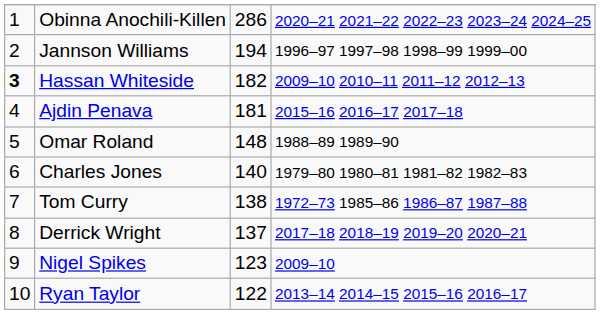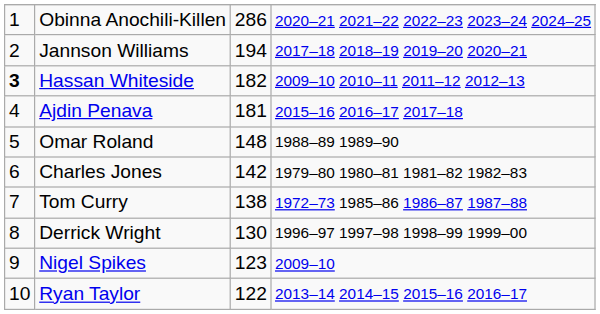 <table class="wikitable">
 <tr>
 </tr>
 <tr>
 <td>1</td>
 <td>Obinna Anochili-Killen</td>
 <td>286</td>
 <td style="font-size:80%;"><a href='#'>2020–21</a> <a href='#'>2021–22</a> <a href='#'>2022–23</a> <a href='#'>2023–24</a> <a href='#'>2024–25</a></td>
 </tr>
 <tr>
 <td>2</td>
 <td>Jannson Williams</td>
 <td>194</td>
-<td style="font-size:80%;">1996–97 1997–98 1998–99 1999–00</td>
+<td style="font-size:80%;"><a href='#'>2017–18</a>  <a href='#'>2018–19</a> <a href='#'>2019–20</a> <a href='#'>2020–21</a></td>
 </tr>
 <tr>
 <td><strong>3</strong></td>
 <td><a href='#'>Hassan Whiteside</a></td>
 <td>182</td>
 <td style="font-size:80%;"><a href='#'>2009–10</a> <a href='#'>2010–11</a> <a href='#'>2011–12</a> <a href='#'>2012–13</a></td>
 </tr>
 <tr>
 <td>4</td>
 <td><a href='#'>Ajdin Penava</a></td>
 <td>181</td>
 <td style="font-size:80%;"><a href='#'>2015–16</a> <a href='#'>2016–17</a> <a href='#'>2017–18</a></td>
 </tr>
 <tr>
 <td>5</td>
 <td>Omar Roland</td>
 <td>148</td>
 <td style="font-size:80%;">1988–89 1989–90</td>
 </tr>
 <tr>
 <td>6</td>
 <td>Charles Jones</td>
-<td>140</td>
+<td>142</td>
 <td style="font-size:80%;">1979–80 1980–81 1981–82 1982–83</td>
 </tr>
 <tr>
 <td>7</td>
 <td>Tom Curry</td>
 <td>138</td>
 <td style="font-size:80%;"><a href='#'>1972–73</a> 1985–86 <a href='#'>1986–87</a> <a href='#'>1987–88</a></td>
 </tr>
 <tr>
 <td>8</td>
 <td>Derrick Wright</td>
-<td>137</td>
-<td style="font-size:80%;"><a href='#'>2017–18</a>  <a href='#'>2018–19</a> <a href='#'>2019–20</a> <a href='#'>2020–21</a></td>
+<td>130</td>
+<td style="font-size:80%;">1996–97 1997–98 1998–99 1999–00</td>
 </tr>
 <tr>
 <td>9</td>
 <td><a href='#'>Nigel Spikes</a></td>
 <td>123</td>
 <td style="font-size:80%;"><a href='#'>2009–10</a></td>
 </tr>
 <tr>
 <td>10</td>
 <td><a href='#'>Ryan Taylor</a></td>
 <td>122</td>
 <td style="font-size:80%;"><a href='#'>2013–14</a> <a href='#'>2014–15</a> <a href='#'>2015–16</a> <a href='#'>2016–17</a></td>
 </tr>
 </table>
